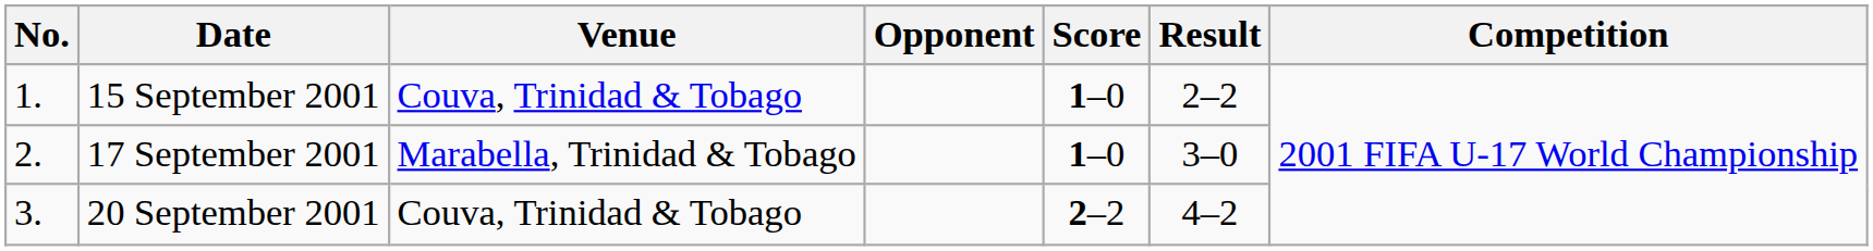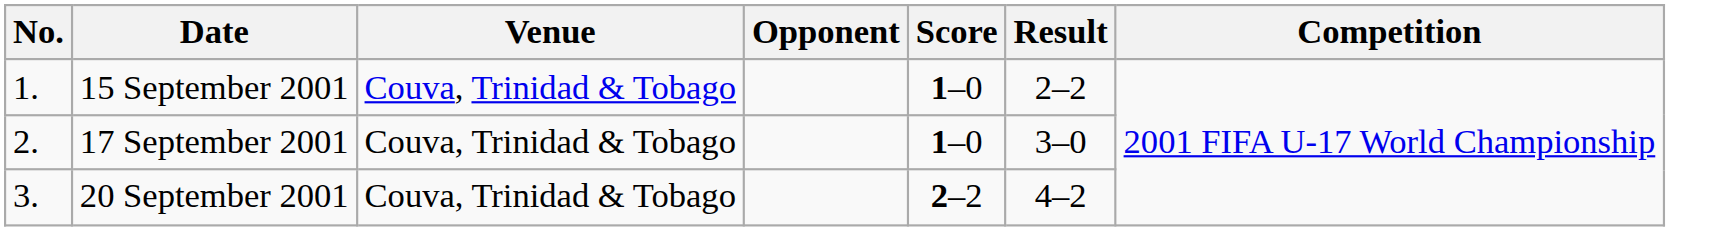 <table class="wikitable">
 <tr>
 <th>No.</th>
 <th>Date</th>
 <th>Venue</th>
 <th>Opponent</th>
 <th>Score</th>
 <th>Result</th>
 <th>Competition</th>
 </tr>
 <tr>
 <td>1.</td>
 <td>15 September 2001</td>
 <td><a href='#'>Couva</a>, <a href='#'>Trinidad & Tobago</a></td>
 <td></td>
 <td align=center><strong>1</strong>–0</td>
 <td align=center>2–2</td>
 <td rowspan=3><a href='#'>2001 FIFA U-17 World Championship</a></td>
 </tr>
 <tr>
 <td>2.</td>
 <td>17 September 2001</td>
-<td><a href='#'>Marabella</a>, Trinidad & Tobago</td>
+<td>Couva, Trinidad & Tobago</td>
 <td></td>
 <td align=center><strong>1</strong>–0</td>
 <td align=center>3–0</td>
 </tr>
 <tr>
 <td>3.</td>
 <td>20 September 2001</td>
 <td>Couva, Trinidad & Tobago</td>
 <td></td>
 <td align=center><strong>2</strong>–2</td>
 <td align=center>4–2</td>
 </tr>
 </table>
